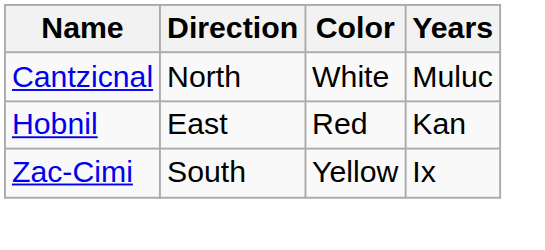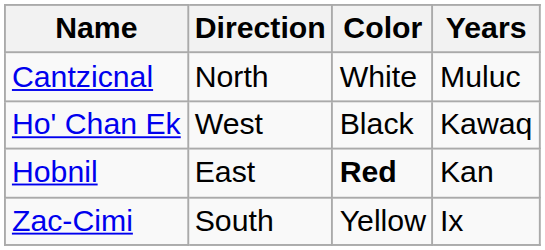 <table class="wikitable">
 <tr>
 <th>Name</th>
 <th>Direction</th>
 <th>Color</th>
 <th>Years</th>
 </tr>
 <tr>
 <td><a href='#'>Cantzicnal</a></td>
 <td>North</td>
 <td>White</td>
 <td>Muluc</td>
 </tr>
 <tr>
+<td><a href='#'>Ho' Chan Ek</a></td>
+<td>West</td>
+<td>Black</td>
+<td>Kawaq</td>
+</tr>
+<tr>
 <td><a href='#'>Hobnil</a></td>
 <td>East</td>
-<td>Red</td>
+<td><strong>Red</strong></td>
 <td>Kan</td>
 </tr>
 <tr>
 <td><a href='#'>Zac-Cimi</a></td>
 <td>South</td>
 <td>Yellow</td>
 <td>Ix</td>
 </tr>
 </table>
